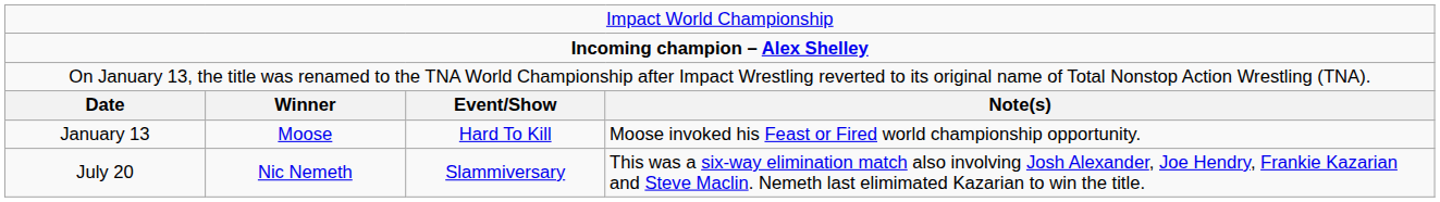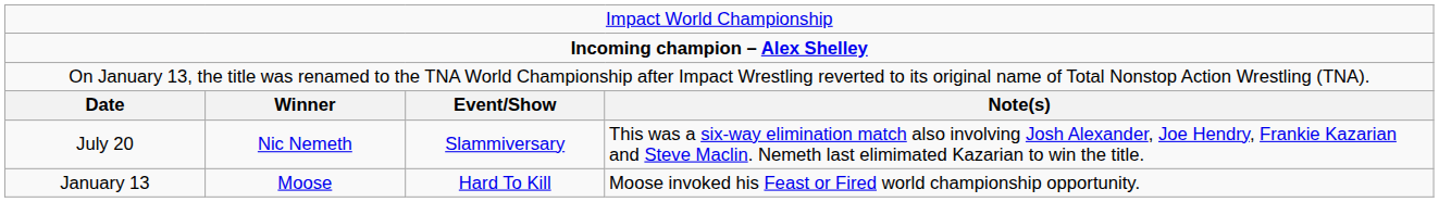 <table class="wikitable" style="text-align:center; width:100%;">
 <tr>
 <td colspan="4" style="text-align: center;"><a href='#'>Impact World Championship</a></td>
 </tr>
 <tr>
 <td colspan="4" style="text-align: center;"><strong>Incoming champion – <a href='#'>Alex Shelley</a></strong></td>
 </tr>
 <tr>
 <td colspan="4" style="text-align: center;">On January 13, the title was renamed to the TNA World Championship after Impact Wrestling reverted to its original name of Total Nonstop Action Wrestling (TNA).</td>
 </tr>
 <tr>
 <th width=14%>Date</th>
 <th width=14%>Winner</th>
 <th width=14%>Event/Show</th>
 <th width=58%>Note(s)</th>
 </tr>
 <tr>
+<td>July 20</td>
+<td><a href='#'>Nic Nemeth</a></td>
+<td><a href='#'>Slammiversary</a></td>
+<td align=left>This was a <a href='#'>six-way elimination match</a> also involving <a href='#'>Josh Alexander</a>, <a href='#'>Joe Hendry</a>, <a href='#'>Frankie Kazarian</a> and <a href='#'>Steve Maclin</a>. Nemeth last elimimated Kazarian to win the title.</td>
+</tr>
+<tr>
 <td>January 13</td>
 <td><a href='#'>Moose</a></td>
 <td><a href='#'>Hard To Kill</a></td>
 <td align=left>Moose invoked his <a href='#'>Feast or Fired</a> world championship opportunity.</td>
 </tr>
-<tr>
-<td>July 20</td>
-<td><a href='#'>Nic Nemeth</a></td>
-<td><a href='#'>Slammiversary</a></td>
-<td align=left>This was a <a href='#'>six-way elimination match</a> also involving <a href='#'>Josh Alexander</a>, <a href='#'>Joe Hendry</a>, <a href='#'>Frankie Kazarian</a> and <a href='#'>Steve Maclin</a>. Nemeth last elimimated Kazarian to win the title.</td>
-</tr>
 </table>
